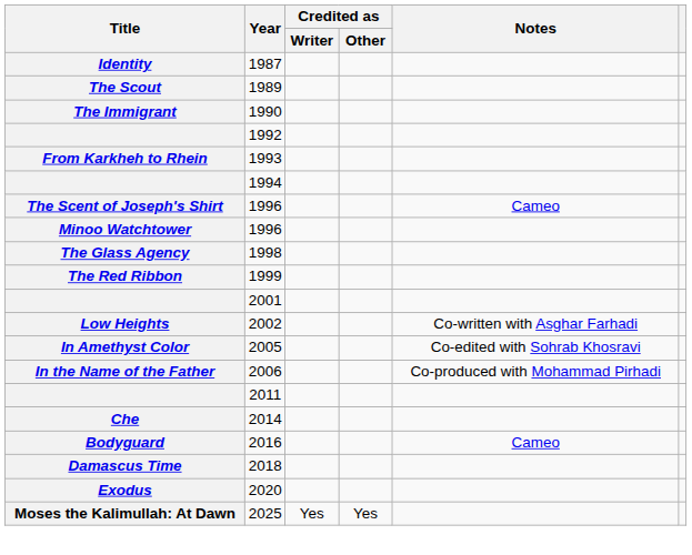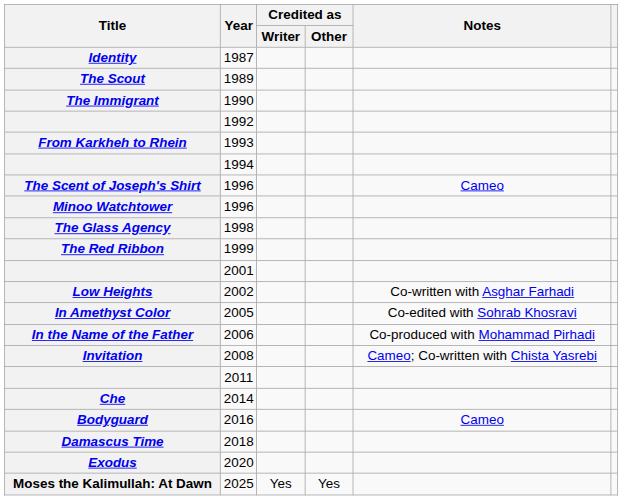 <table class="wikitable sortable plainrowheaders" style="text-align:center;">
 <tr>
 <th scope="col" rowspan="2" width="250">Title</th>
 <th scope="col" rowspan="2">Year</th>
 <th scope="col" colspan="2">Credited as</th>
 <th scope="col" rowspan="2" class="unsortable" width="300">Notes</th>
 <th scope="col" rowspan="2" class="unsortable"></th>
 </tr>
 <tr>
 <th width="50">Writer</th>
 <th width="50">Other</th>
 </tr>
 <tr>
 <th scope="row"><em><a href='#'>Identity</a></em></th>
 <td>1987</td>
 <td></td>
 <td></td>
 <td></td>
 <td></td>
 </tr>
 <tr>
 <th scope="row"><em><a href='#'>The Scout</a></em></th>
 <td>1989</td>
 <td></td>
 <td></td>
 <td></td>
 <td></td>
 </tr>
 <tr>
 <th scope="row"><em><a href='#'>The Immigrant</a></em></th>
 <td>1990</td>
 <td></td>
 <td></td>
 <td></td>
 <td></td>
 </tr>
 <tr>
 <th scope="row"><em></em></th>
 <td>1992</td>
 <td></td>
 <td></td>
 <td></td>
 <td></td>
 </tr>
 <tr>
 <th scope="row"><em><a href='#'>From Karkheh to Rhein</a></em></th>
 <td>1993</td>
 <td></td>
 <td></td>
 <td></td>
 <td></td>
 </tr>
 <tr>
 <th scope="row"><em></em></th>
 <td>1994</td>
 <td></td>
 <td></td>
 <td></td>
 <td></td>
 </tr>
 <tr>
 <th scope="row"><em><a href='#'>The Scent of Joseph's Shirt</a></em></th>
 <td>1996</td>
 <td></td>
 <td></td>
 <td><a href='#'>Cameo</a></td>
 <td></td>
 </tr>
 <tr>
 <th scope="row"><em><a href='#'>Minoo Watchtower</a></em></th>
 <td>1996</td>
 <td></td>
 <td></td>
 <td></td>
 <td></td>
 </tr>
 <tr>
 <th scope="row"><em><a href='#'>The Glass Agency</a></em></th>
 <td>1998</td>
 <td></td>
 <td></td>
 <td></td>
 <td></td>
 </tr>
 <tr>
 <th scope="row"><em><a href='#'>The Red Ribbon</a></em></th>
 <td>1999</td>
 <td></td>
 <td></td>
 <td></td>
 <td></td>
 </tr>
 <tr>
 <th scope="row"><em></em></th>
 <td>2001</td>
 <td></td>
 <td></td>
 <td></td>
 <td></td>
 </tr>
 <tr>
 <th scope="row"><em><a href='#'>Low Heights</a></em></th>
 <td>2002</td>
 <td></td>
 <td></td>
 <td>Co-written with <a href='#'>Asghar Farhadi</a></td>
 <td></td>
 </tr>
 <tr>
 <th scope="row"><em><a href='#'>In Amethyst Color</a></em></th>
 <td>2005</td>
 <td></td>
 <td></td>
 <td>Co-edited with <a href='#'>Sohrab Khosravi</a></td>
 <td></td>
 </tr>
 <tr>
 <th scope="row"><em><a href='#'>In the Name of the Father</a></em></th>
 <td>2006</td>
 <td></td>
 <td></td>
 <td>Co-produced with <a href='#'>Mohammad Pirhadi</a></td>
 <td></td>
 </tr>
 <tr>
+<th scope="row"><em><a href='#'>Invitation</a></em></th>
+<td>2008</td>
+<td></td>
+<td></td>
+<td><a href='#'>Cameo</a>; Co-written with <a href='#'>Chista Yasrebi</a></td>
+<td></td>
+</tr>
+<tr>
 <th scope="row"><em></em></th>
 <td>2011</td>
 <td></td>
 <td></td>
 <td></td>
 <td></td>
 </tr>
 <tr>
 <th scope="row"><em><a href='#'>Che</a></em></th>
 <td>2014</td>
 <td></td>
 <td></td>
 <td></td>
 <td></td>
 </tr>
 <tr>
 <th scope="row"><em><a href='#'>Bodyguard</a></em></th>
 <td>2016</td>
 <td></td>
 <td></td>
 <td><a href='#'>Cameo</a></td>
 <td></td>
 </tr>
 <tr>
 <th scope="row"><em><a href='#'>Damascus Time</a></em></th>
 <td>2018</td>
 <td></td>
 <td></td>
 <td></td>
 <td></td>
 </tr>
 <tr>
 <th scope="row"><em><a href='#'>Exodus</a></em></th>
 <td>2020</td>
 <td></td>
 <td></td>
 <td></td>
 <td></td>
 </tr>
 <tr>
 <th>Moses the Kalimullah: At Dawn</th>
 <td>2025</td>
 <td>Yes</td>
 <td>Yes</td>
 <td></td>
 <td></td>
 </tr>
 </table>
